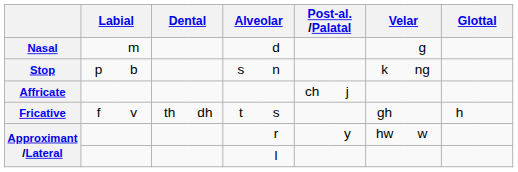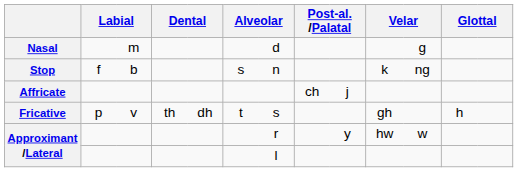 <table class="wikitable" style=text-align:center>
 <tr style="font-size: 90%;">
 <th></th>
 <th colspan=2><a href='#'>Labial</a></th>
 <th colspan=2><a href='#'>Dental</a></th>
 <th colspan=2><a href='#'>Alveolar</a></th>
 <th colspan=2><a href='#'>Post-al.</a><br>/<a href='#'>Palatal</a></th>
 <th colspan=2><a href='#'>Velar</a></th>
 <th colspan=2><a href='#'>Glottal</a></th>
 </tr>
 <tr>
 <th><small><a href='#'>Nasal</a></small></th>
 <td width=35px style="border-right: 0;"></td>
 <td width=35px style="border-left: 0;">m </td>
 <td colspan=2></td>
 <td width=35px style="border-right: 0;"></td>
 <td style="border-left: 0;">d </td>
 <td colspan=2></td>
 <td width=38px style="border-right: 0;"></td>
 <td style="border-left: 0;">g </td>
 <td colspan=2></td>
 </tr>
 <tr>
 <th><small><a href='#'>Stop</a></small></th>
-<td style="border-right: 0;">p </td>
+<td style="border-right: 0;">f </td>
 <td style="border-left: 0;">b </td>
 <td colspan=2></td>
 <td style="border-right: 0;">s </td>
 <td width=35px style="border-left: 0;">n </td>
 <td colspan=2></td>
 <td style="border-right: 0;">k </td>
 <td width=38px style="border-left: 0;">ng </td>
 <td colspan=2></td>
 </tr>
 <tr>
 <th><small><a href='#'>Affricate</a></small></th>
 <td colspan=2></td>
 <td colspan=2></td>
 <td colspan=2></td>
 <td width=35px style="border-right: 0;">ch </td>
 <td width=35px style="border-left: 0;">j </td>
 <td colspan=2></td>
 <td colspan=2></td>
 </tr>
 <tr>
 <th><small><a href='#'>Fricative</a></small></th>
-<td style="border-right: 0;">f </td>
+<td style="border-right: 0;">p </td>
 <td style="border-left: 0;">v </td>
 <td width=35px style="border-right: 0;">th </td>
 <td width=35px style="border-left: 0;">dh </td>
 <td style="border-right: 0;">t </td>
 <td style="border-left: 0;">s </td>
 <td colspan=2></td>
 <td style="border-right: 0;">gh </td>
 <td style="border-left: 0;"></td>
 <td width=35px style="border-right: 0;">h </td>
 <td width=35px style="border-left: 0;"></td>
 </tr>
 <tr>
 <th rowspan=2><small><a href='#'>Approximant</a><br>/<a href='#'>Lateral</a></small></th>
 <td colspan=2></td>
 <td colspan=2></td>
 <td style="border-right: 0;"></td>
 <td style="border-left: 0;">r </td>
 <td style="border-right: 0;"></td>
 <td style="border-left: 0;">y </td>
 <td style="border-right: 0;">hw </td>
 <td style="border-left: 0;">w </td>
 <td colspan=2></td>
 </tr>
 <tr>
 <td colspan=2></td>
 <td colspan=2></td>
 <td style="border-right: 0;"></td>
 <td style="border-left: 0;">l </td>
 <td colspan=2></td>
 <td colspan=2></td>
 <td colspan=2></td>
 </tr>
 </table>
